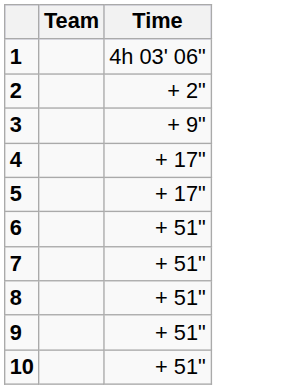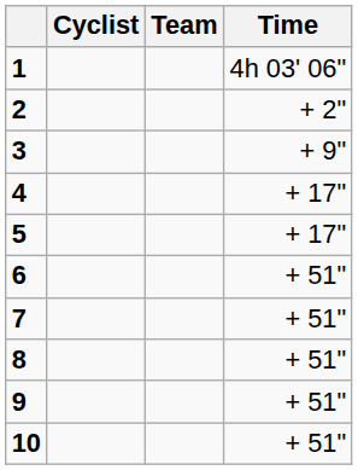 <table class="wikitable">
 <tr style="background:#ccccff;">
 <th></th>
+<th>Cyclist</th>
 <th>Team</th>
 <th>Time</th>
 </tr>
 <tr>
 <td><strong>1</strong></td>
 <td><strong></strong></td>
+<td><strong></strong></td>
 <td align=right>4h 03' 06"</td>
 </tr>
 <tr>
 <td><strong>2</strong></td>
+<td></td>
 <td></td>
 <td align=right>+ 2"</td>
 </tr>
 <tr>
 <td><strong>3</strong></td>
 <td></td>
+<td></td>
 <td align=right>+ 9"</td>
 </tr>
 <tr>
 <td><strong>4</strong></td>
+<td></td>
 <td></td>
 <td align=right>+ 17"</td>
 </tr>
 <tr>
 <td><strong>5</strong></td>
 <td></td>
+<td></td>
 <td align=right>+ 17"</td>
 </tr>
 <tr>
 <td><strong>6</strong></td>
+<td></td>
 <td></td>
 <td align=right>+ 51"</td>
 </tr>
 <tr>
 <td><strong>7</strong></td>
 <td></td>
+<td></td>
 <td align=right>+ 51"</td>
 </tr>
 <tr>
 <td><strong>8</strong></td>
+<td></td>
 <td></td>
 <td align=right>+ 51"</td>
 </tr>
 <tr>
 <td><strong>9</strong></td>
 <td></td>
+<td></td>
 <td align=right>+ 51"</td>
 </tr>
 <tr>
 <td><strong>10</strong></td>
 <td></td>
+<td></td>
 <td align=right>+ 51"</td>
 </tr>
 </table>
